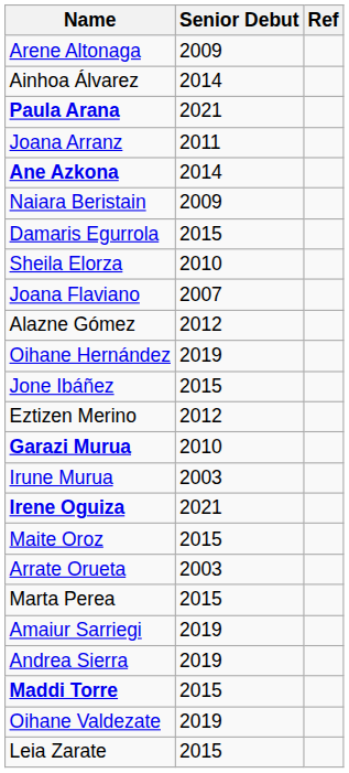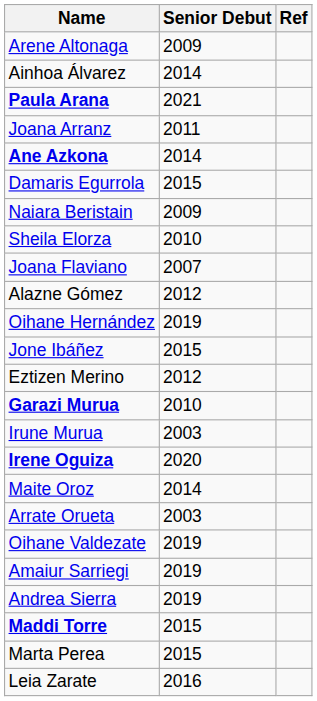 <table class="wikitable sortable">
 <tr style="background:#f0f6fa;">
 <th>Name</th>
 <th>Senior Debut</th>
 <th>Ref</th>
 </tr>
 <tr>
 <td><a href='#'>Arene Altonaga</a></td>
 <td>2009</td>
 <td></td>
 </tr>
 <tr>
 <td>Ainhoa Álvarez</td>
 <td>2014</td>
 <td></td>
 </tr>
 <tr>
 <td><strong><a href='#'>Paula Arana</a></strong></td>
 <td>2021</td>
 <td></td>
 </tr>
 <tr>
 <td><a href='#'>Joana Arranz</a></td>
 <td>2011</td>
 <td></td>
 </tr>
 <tr>
 <td><strong><a href='#'>Ane Azkona</a></strong></td>
 <td>2014</td>
 <td></td>
 </tr>
 <tr>
-<td><a href='#'>Naiara Beristain</a></td>
-<td>2009</td>
+<td><a href='#'>Damaris Egurrola</a></td>
+<td>2015</td>
 <td></td>
 </tr>
 <tr>
-<td><a href='#'>Damaris Egurrola</a></td>
-<td>2015</td>
+<td><a href='#'>Naiara Beristain</a></td>
+<td>2009</td>
 <td></td>
 </tr>
 <tr>
 <td><a href='#'>Sheila Elorza</a></td>
 <td>2010</td>
 <td></td>
 </tr>
 <tr>
 <td><a href='#'>Joana Flaviano</a></td>
 <td>2007</td>
 <td></td>
 </tr>
 <tr>
 <td>Alazne Gómez</td>
 <td>2012</td>
 <td></td>
 </tr>
 <tr>
 <td><a href='#'>Oihane Hernández</a></td>
 <td>2019</td>
 <td></td>
 </tr>
 <tr>
 <td><a href='#'>Jone Ibáñez</a></td>
 <td>2015</td>
 <td></td>
 </tr>
 <tr>
 <td>Eztizen Merino</td>
 <td>2012</td>
 <td></td>
 </tr>
 <tr>
 <td><strong><a href='#'>Garazi Murua</a></strong></td>
 <td>2010</td>
 <td></td>
 </tr>
 <tr>
 <td><a href='#'>Irune Murua</a></td>
 <td>2003</td>
 <td></td>
 </tr>
 <tr>
 <td><strong><a href='#'>Irene Oguiza</a></strong></td>
-<td>2021</td>
+<td>2020</td>
 <td></td>
 </tr>
 <tr>
 <td><a href='#'>Maite Oroz</a></td>
-<td>2015</td>
+<td>2014</td>
 <td></td>
 </tr>
 <tr>
 <td><a href='#'>Arrate Orueta</a></td>
 <td>2003</td>
 <td></td>
 </tr>
 <tr>
-<td>Marta Perea</td>
-<td>2015</td>
+<td><a href='#'>Oihane Valdezate</a></td>
+<td>2019</td>
 <td></td>
 </tr>
 <tr>
 <td><a href='#'>Amaiur Sarriegi</a></td>
 <td>2019</td>
 <td></td>
 </tr>
 <tr>
 <td><a href='#'>Andrea Sierra</a></td>
 <td>2019</td>
 <td></td>
 </tr>
 <tr>
 <td><strong><a href='#'>Maddi Torre</a></strong></td>
 <td>2015</td>
 <td></td>
 </tr>
 <tr>
-<td><a href='#'>Oihane Valdezate</a></td>
-<td>2019</td>
+<td>Marta Perea</td>
+<td>2015</td>
 <td></td>
 </tr>
 <tr>
 <td>Leia Zarate</td>
-<td>2015</td>
+<td>2016</td>
 <td></td>
 </tr>
 </table>
